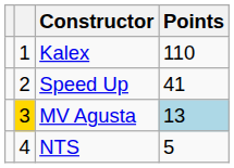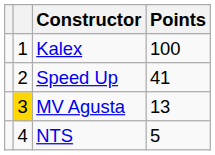 <table class="wikitable" style="font-size: 95%;">
 <tr>
 <th></th>
 <th></th>
 <th>Constructor</th>
 <th>Points</th>
 </tr>
 <tr>
 <td></td>
 <td align=center>1</td>
 <td> <a href='#'>Kalex</a></td>
-<td align=left>110</td>
+<td align=left>100</td>
 </tr>
 <tr>
 <td></td>
 <td align=center>2</td>
 <td> <a href='#'>Speed Up</a></td>
 <td align=left>41</td>
 </tr>
 <tr>
 <td></td>
 <td align=center style="background: gold;">3</td>
 <td> <a href='#'>MV Agusta</a></td>
-<td align=left style="background: lightblue;">13</td>
+<td align=left>13</td>
 </tr>
 <tr>
 <td></td>
 <td align=center>4</td>
 <td> <a href='#'>NTS</a></td>
 <td align=left>5</td>
 </tr>
 </table>
